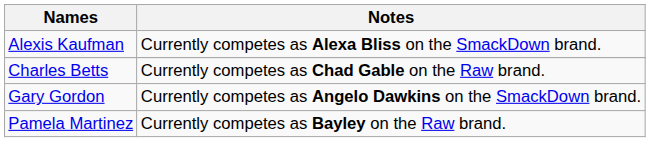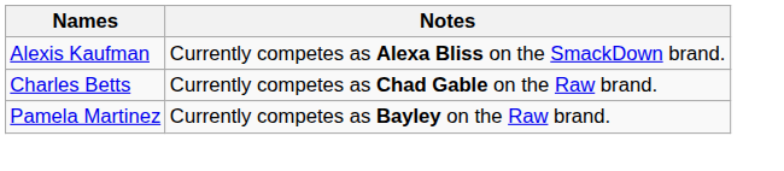 <table class="wikitable sortable">
 <tr>
 <th>Names</th>
 <th>Notes</th>
 </tr>
 <tr>
 <td><a href='#'>Alexis Kaufman</a></td>
 <td>Currently competes as <strong>Alexa Bliss</strong> on the <a href='#'>SmackDown</a> brand.</td>
 </tr>
 <tr>
 </tr>
 <tr>
 <td><a href='#'>Charles Betts</a></td>
 <td>Currently competes as <strong>Chad Gable</strong> on the <a href='#'>Raw</a> brand.</td>
 </tr>
 <tr>
-<td><a href='#'>Gary Gordon</a></td>
-<td>Currently competes as <strong>Angelo Dawkins</strong> on the <a href='#'>SmackDown</a> brand.</td>
-</tr>
-<tr>
 <td><a href='#'>Pamela Martinez</a></td>
 <td>Currently competes as <strong>Bayley</strong> on the <a href='#'>Raw</a> brand.</td>
 </tr>
 </table>
